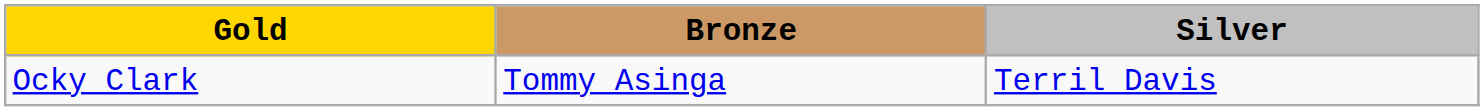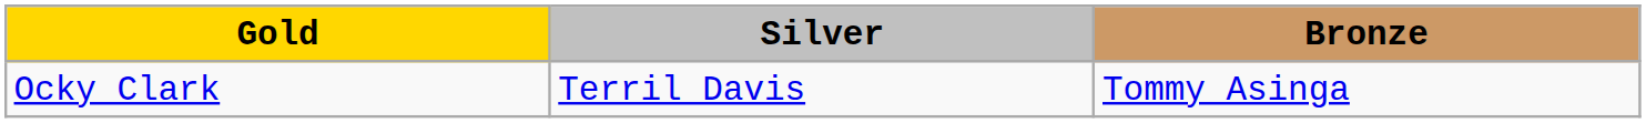 <table class="wikitable" style="text-align:left">
 <tr align="center">
 <td width=200 bgcolor=gold><strong>Gold</strong></td>
+<td width=200 bgcolor=silver><strong>Silver</strong></td>
 <td width=200 bgcolor=CC9966><strong>Bronze</strong></td>
-<td width=200 bgcolor=silver><strong>Silver</strong></td>
 </tr>
 <tr>
 <td><a href='#'>Ocky Clark</a><br><em></em></td>
+<td><a href='#'>Terril Davis</a><br><em></em></td>
 <td><a href='#'>Tommy Asinga</a><br><em></em></td>
-<td><a href='#'>Terril Davis</a><br><em></em></td>
 </tr>
 </table>
